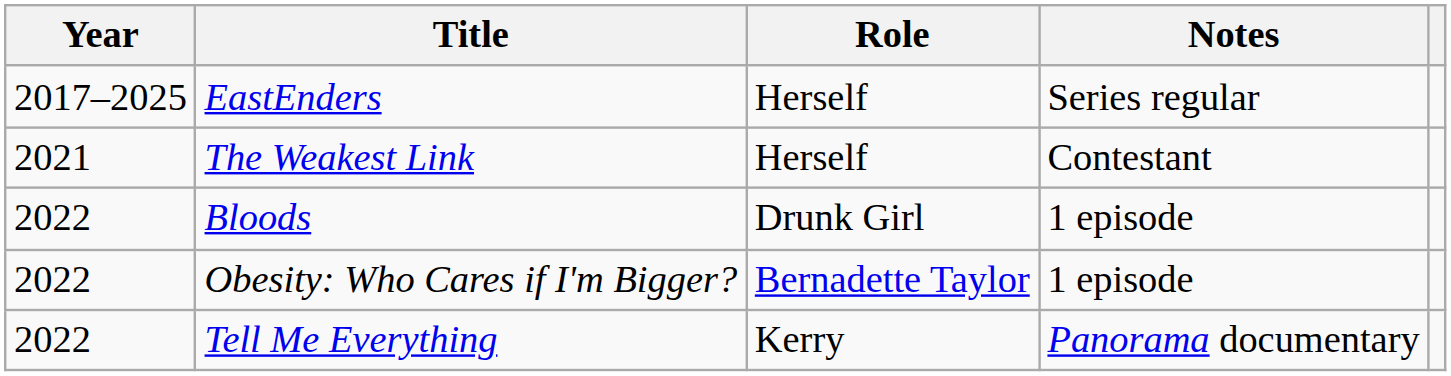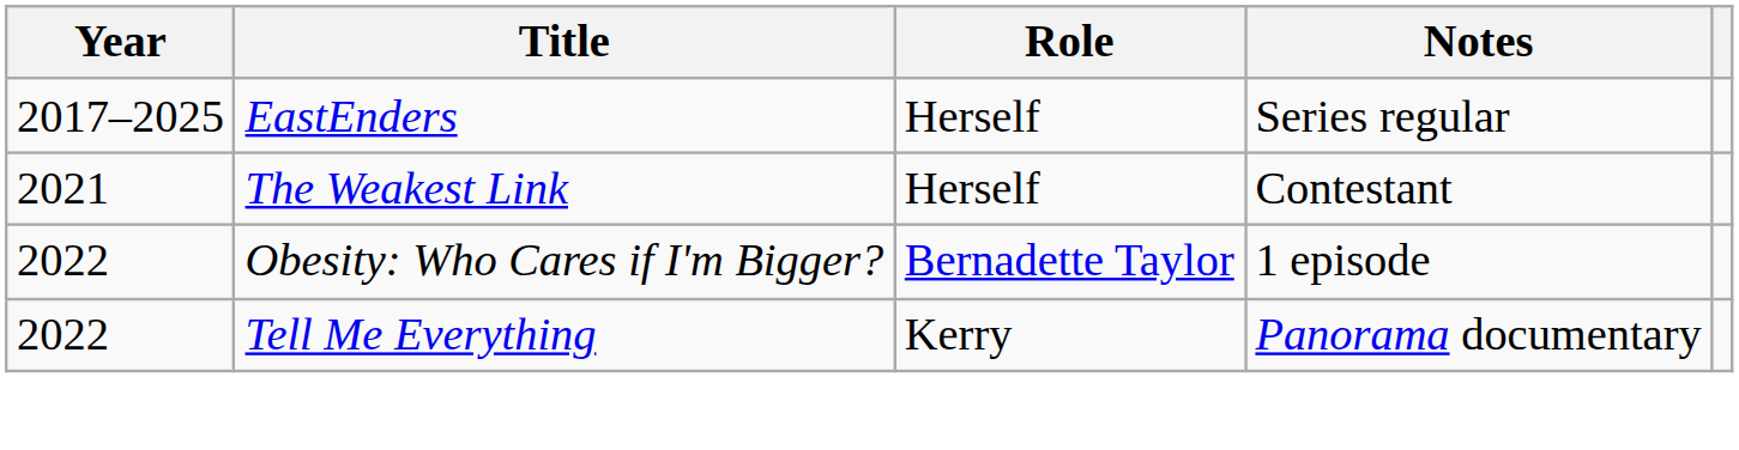 <table class="wikitable">
 <tr>
 <th>Year</th>
 <th>Title</th>
 <th>Role</th>
 <th>Notes</th>
 <th></th>
 </tr>
 <tr>
 <td>2017–2025</td>
 <td><em><a href='#'>EastEnders</a></em></td>
 <td>Herself</td>
 <td>Series regular</td>
 <td align="center"></td>
 </tr>
 <tr>
 <td>2021</td>
 <td><em><a href='#'>The Weakest Link</a></em></td>
 <td>Herself</td>
 <td>Contestant</td>
 <td align="center"></td>
 </tr>
 <tr>
 <td>2022</td>
-<td><em><a href='#'>Bloods</a></em></td>
-<td>Drunk Girl</td>
-<td>1 episode</td>
-<td align="center"></td>
-</tr>
-<tr>
-<td>2022</td>
 <td><em>Obesity: Who Cares if I'm Bigger?</em></td>
 <td><a href='#'>Bernadette Taylor</a></td>
 <td>1 episode</td>
 <td align="center"></td>
 </tr>
 <tr>
 <td>2022</td>
 <td><em><a href='#'>Tell Me Everything</a></em></td>
 <td>Kerry</td>
 <td><em><a href='#'>Panorama</a></em> documentary</td>
 <td align="center"></td>
 </tr>
 </table>
